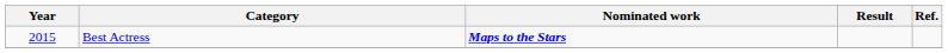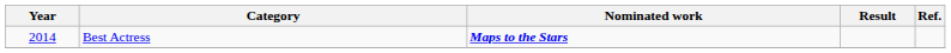 <table class=wikitable>
 <tr>
 <th scope="col" style="width:5em;">Year</th>
 <th scope="col" style="width:28em;">Category</th>
 <th scope="col" style="width:27em;">Nominated work</th>
 <th scope="col" style="width:5em;">Result</th>
 <th>Ref.</th>
 </tr>
 <tr>
-<td style="text-align:center;"><a href='#'>2015</a></td>
+<td style="text-align:center;"><a href='#'>2014</a></td>
 <td><a href='#'>Best Actress</a></td>
 <td><strong><em><a href='#'>Maps to the Stars</a></em></strong></td>
 <td></td>
 <td style="text-align:center;"></td>
 </tr>
 <tr>
 </tr>
 </table>
